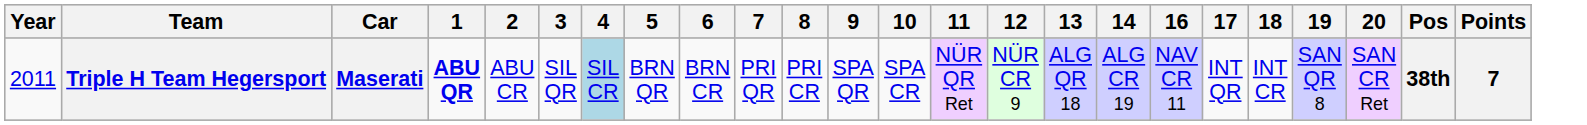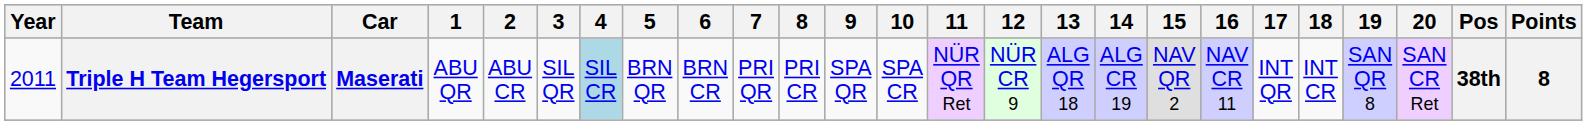 <table class="wikitable" border="1" style="text-align:center; font-size:85%;">
 <tr>
 <th>Year</th>
 <th>Team</th>
 <th>Car</th>
 <th>1</th>
 <th>2</th>
 <th>3</th>
 <th>4</th>
 <th>5</th>
 <th>6</th>
 <th>7</th>
 <th>8</th>
 <th>9</th>
 <th>10</th>
 <th>11</th>
 <th>12</th>
 <th>13</th>
 <th>14</th>
+<th>15</th>
 <th>16</th>
 <th>17</th>
 <th>18</th>
 <th>19</th>
 <th>20</th>
 <th>Pos</th>
 <th>Points</th>
 </tr>
 <tr>
 <td><a href='#'>2011</a></td>
 <th nowrap><a href='#'>Triple H Team Hegersport</a></th>
 <th nowrap><a href='#'>Maserati</a></th>
-<td><strong><a href='#'>ABU<br>QR</a></strong></td>
+<td><a href='#'>ABU<br>QR</a></td>
 <td><a href='#'>ABU<br>CR</a></td>
 <td><a href='#'>SIL<br>QR</a></td>
 <td style="background: lightblue;"><a href='#'>SIL<br>CR</a></td>
 <td><a href='#'>BRN<br>QR</a></td>
 <td><a href='#'>BRN<br>CR</a></td>
 <td><a href='#'>PRI<br>QR</a></td>
 <td><a href='#'>PRI<br>CR</a></td>
 <td><a href='#'>SPA<br>QR</a></td>
 <td><a href='#'>SPA<br>CR</a></td>
 <td style="background:#EFCFFF;"><a href='#'>NÜR<br>QR</a><br><small>Ret<br></small></td>
 <td style="background:#DFFFDF;"><a href='#'>NÜR<br>CR</a><br><small>9<br></small></td>
 <td style="background:#CFCFFF;"><a href='#'>ALG<br>QR</a><br><small>18<br></small></td>
 <td style="background:#CFCFFF;"><a href='#'>ALG<br>CR</a><br><small>19<br></small></td>
+<td style="background:#DFDFDF;"><a href='#'>NAV<br>QR</a><br><small>2<br></small></td>
 <td style="background:#CFCFFF;"><a href='#'>NAV<br>CR</a><br><small>11<br></small></td>
 <td><a href='#'>INT<br>QR</a></td>
 <td><a href='#'>INT<br>CR</a></td>
 <td style="background:#CFCFFF;"><a href='#'>SAN<br>QR</a><br><small>8<br></small></td>
 <td style="background:#EFCFFF;"><a href='#'>SAN<br>CR</a><br><small>Ret<br></small></td>
 <th>38th</th>
-<th>7</th>
+<th>8</th>
 </tr>
 </table>
